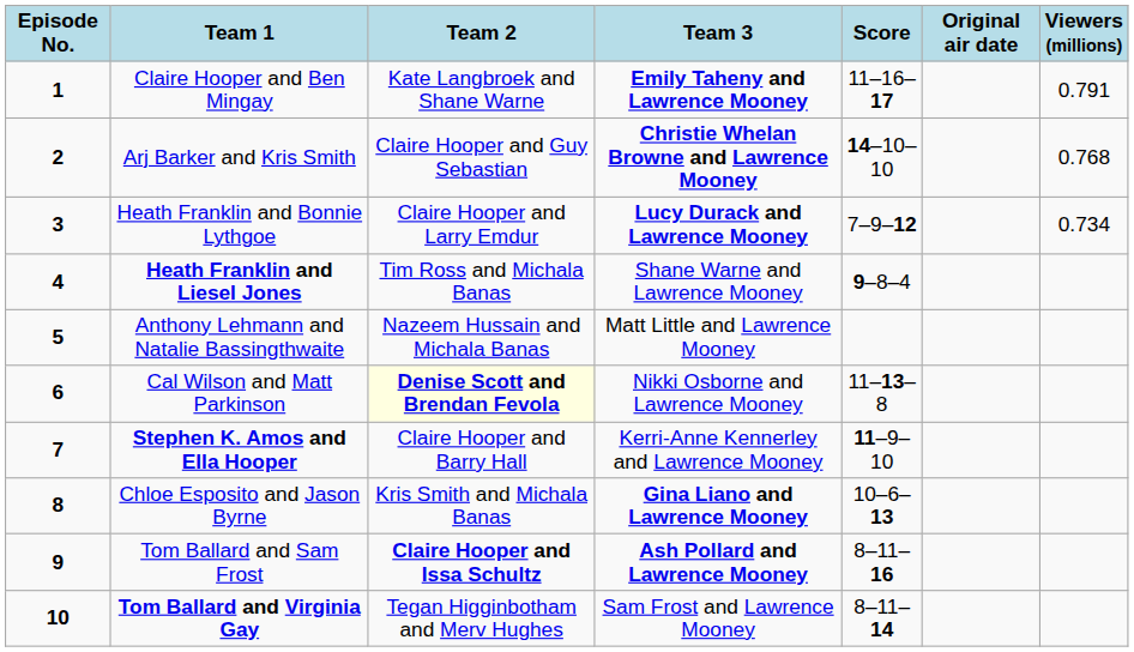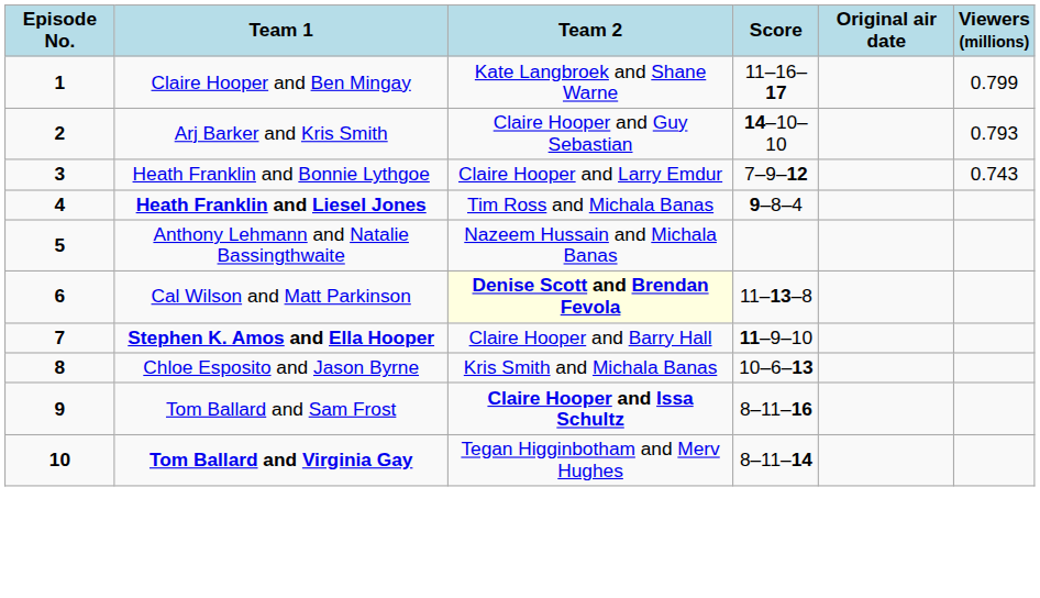 <table style="text-align:center;" class="wikitable">
 <tr>
 <th style="background-color:#B6DDE8;">Episode No.</th>
 <th style="background-color:#B6DDE8;">Team 1</th>
 <th style="background-color:#B6DDE8;">Team 2</th>
-<th style="background-color:#B6DDE8;">Team 3</th>
 <th style="background-color:#B6DDE8;">Score</th>
 <th style="background-color:#B6DDE8;">Original air date</th>
 <th style="background-color:#B6DDE8;">Viewers <br><small>(millions)</small></th>
 </tr>
 <tr>
 <td><strong>1</strong></td>
 <td><a href='#'>Claire Hooper</a> and <a href='#'>Ben Mingay</a></td>
 <td><a href='#'>Kate Langbroek</a> and <a href='#'>Shane Warne</a></td>
-<td><strong><a href='#'>Emily Taheny</a> and <a href='#'>Lawrence Mooney</a></strong></td>
 <td>11–16–<strong>17</strong></td>
 <td></td>
-<td>0.791</td>
+<td>0.799</td>
 </tr>
 <tr>
 <td><strong>2</strong></td>
 <td><a href='#'>Arj Barker</a> and <a href='#'>Kris Smith</a></td>
 <td><a href='#'>Claire Hooper</a> and <a href='#'>Guy Sebastian</a></td>
-<td><strong><a href='#'>Christie Whelan Browne</a> and <a href='#'>Lawrence Mooney</a></strong></td>
 <td><strong>14</strong>–10–10</td>
 <td></td>
-<td>0.768</td>
+<td>0.793</td>
 </tr>
 <tr>
 <td><strong>3</strong></td>
 <td><a href='#'>Heath Franklin</a> and <a href='#'>Bonnie Lythgoe</a></td>
 <td><a href='#'>Claire Hooper</a> and <a href='#'>Larry Emdur</a></td>
-<td><strong><a href='#'>Lucy Durack</a> and <a href='#'>Lawrence Mooney</a></strong></td>
 <td>7–9–<strong>12</strong></td>
 <td></td>
-<td>0.734</td>
+<td>0.743</td>
 </tr>
 <tr>
 <td><strong>4</strong></td>
 <td><strong><a href='#'>Heath Franklin</a> and <a href='#'>Liesel Jones</a></strong></td>
 <td><a href='#'>Tim Ross</a> and <a href='#'>Michala Banas</a></td>
-<td><a href='#'>Shane Warne</a> and <a href='#'>Lawrence Mooney</a></td>
 <td><strong>9</strong>–8–4</td>
 <td></td>
 <td></td>
 </tr>
 <tr>
 <td><strong>5</strong></td>
 <td><a href='#'>Anthony Lehmann</a> and <a href='#'>Natalie Bassingthwaite</a></td>
 <td><a href='#'>Nazeem Hussain</a> and <a href='#'>Michala Banas</a></td>
-<td>Matt Little and <a href='#'>Lawrence Mooney</a></td>
 <td></td>
 <td></td>
 <td></td>
 </tr>
 <tr>
 <td><strong>6</strong></td>
 <td><a href='#'>Cal Wilson</a> and <a href='#'>Matt Parkinson</a></td>
 <td style="background: lightyellow;"><strong><a href='#'>Denise Scott</a> and <a href='#'>Brendan Fevola</a></strong></td>
-<td><a href='#'>Nikki Osborne</a> and <a href='#'>Lawrence Mooney</a></td>
 <td>11–<strong>13</strong>–8</td>
 <td></td>
 <td></td>
 </tr>
 <tr>
 <td><strong>7</strong></td>
 <td><strong><a href='#'>Stephen K. Amos</a> and <a href='#'>Ella Hooper</a></strong></td>
 <td><a href='#'>Claire Hooper</a> and <a href='#'>Barry Hall</a></td>
-<td><a href='#'>Kerri-Anne Kennerley</a> and <a href='#'>Lawrence Mooney</a></td>
 <td><strong>11</strong>–9–10</td>
 <td></td>
 <td></td>
 </tr>
 <tr>
 <td><strong>8</strong></td>
 <td><a href='#'>Chloe Esposito</a> and <a href='#'>Jason Byrne</a></td>
 <td><a href='#'>Kris Smith</a> and <a href='#'>Michala Banas</a></td>
-<td><strong><a href='#'>Gina Liano</a> and <a href='#'>Lawrence Mooney</a></strong></td>
 <td>10–6–<strong>13</strong></td>
 <td></td>
 <td></td>
 </tr>
 <tr>
 <td><strong>9</strong></td>
 <td><a href='#'>Tom Ballard</a> and <a href='#'>Sam Frost</a></td>
 <td><strong><a href='#'>Claire Hooper</a> and <a href='#'>Issa Schultz</a></strong></td>
-<td><strong><a href='#'>Ash Pollard</a> and <a href='#'>Lawrence Mooney</a></strong></td>
 <td>8–11–<strong>16</strong></td>
 <td></td>
 <td></td>
 </tr>
 <tr>
 <td><strong>10</strong></td>
 <td><strong><a href='#'>Tom Ballard</a> and <a href='#'>Virginia Gay</a></strong></td>
 <td><a href='#'>Tegan Higginbotham</a> and <a href='#'>Merv Hughes</a></td>
-<td><a href='#'>Sam Frost</a> and <a href='#'>Lawrence Mooney</a></td>
 <td>8–11–<strong>14</strong></td>
 <td></td>
 <td></td>
 </tr>
 </table>
